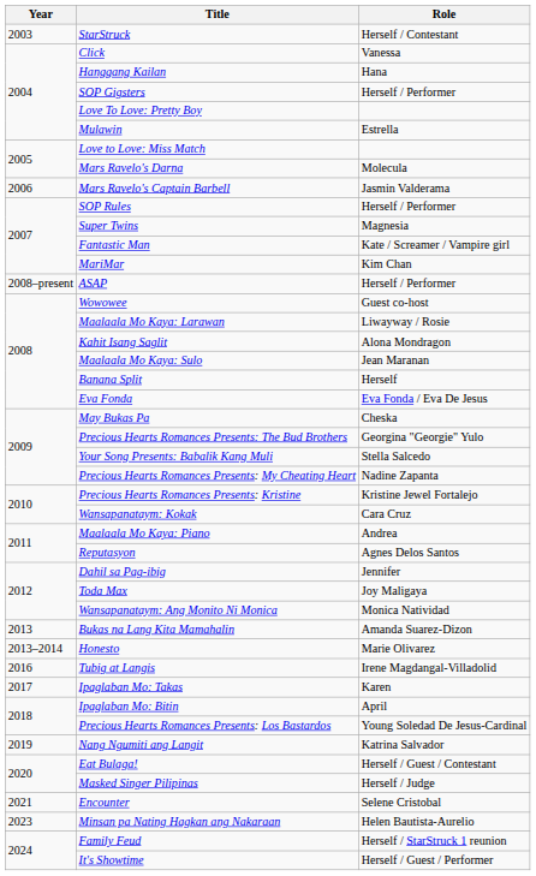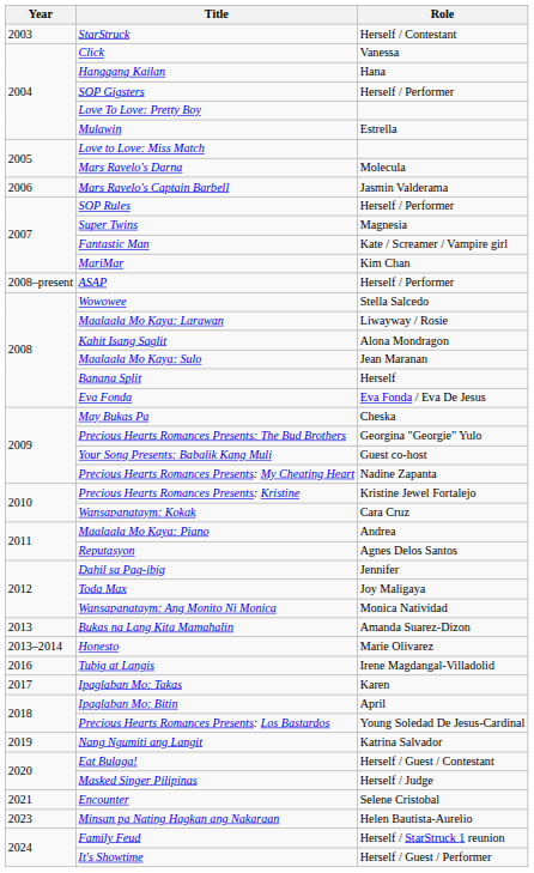 <table class="wikitable">
 <tr>
 <th>Year</th>
 <th>Title</th>
 <th>Role</th>
 </tr>
 <tr>
 <td>2003</td>
 <td><em><a href='#'>StarStruck</a></em></td>
 <td>Herself / Contestant</td>
 </tr>
 <tr>
 <td rowspan="5">2004</td>
 <td><em><a href='#'>Click</a></em></td>
 <td>Vanessa</td>
 </tr>
 <tr>
 <td><em><a href='#'>Hanggang Kailan</a></em></td>
 <td>Hana</td>
 </tr>
 <tr>
 <td><em><a href='#'>SOP Gigsters</a></em></td>
 <td>Herself / Performer</td>
 </tr>
 <tr>
 <td><em><a href='#'>Love To Love: Pretty Boy</a></em></td>
 </tr>
 <tr>
 <td><em><a href='#'>Mulawin</a></em></td>
 <td>Estrella</td>
 </tr>
 <tr>
 <td rowspan="2">2005</td>
 <td><em><a href='#'>Love to Love: Miss Match</a></em></td>
 </tr>
 <tr>
 <td><em><a href='#'>Mars Ravelo's Darna</a></em></td>
 <td>Molecula</td>
 </tr>
 <tr>
 <td>2006</td>
 <td><em><a href='#'>Mars Ravelo's Captain Barbell</a></em></td>
 <td>Jasmin Valderama</td>
 </tr>
 <tr>
 <td rowspan="4">2007</td>
 <td><em><a href='#'>SOP Rules</a></em></td>
 <td>Herself / Performer</td>
 </tr>
 <tr>
 <td><em><a href='#'>Super Twins</a></em></td>
 <td>Magnesia</td>
 </tr>
 <tr>
 <td><em><a href='#'>Fantastic Man</a></em></td>
 <td>Kate / Screamer / Vampire girl</td>
 </tr>
 <tr>
 <td><em><a href='#'>MariMar</a></em></td>
 <td>Kim Chan</td>
 </tr>
 <tr>
 <td>2008–present</td>
 <td><em><a href='#'>ASAP</a></em></td>
 <td>Herself / Performer</td>
 </tr>
 <tr>
 <td rowspan="6">2008</td>
 <td><em><a href='#'>Wowowee</a></em></td>
-<td>Guest co-host</td>
+<td>Stella Salcedo</td>
 </tr>
 <tr>
 <td><em><a href='#'>Maalaala Mo Kaya: Larawan</a></em></td>
 <td>Liwayway / Rosie</td>
 </tr>
 <tr>
 <td><em><a href='#'>Kahit Isang Saglit</a></em></td>
 <td>Alona Mondragon</td>
 </tr>
 <tr>
 <td><em><a href='#'>Maalaala Mo Kaya: Sulo</a></em></td>
 <td>Jean Maranan</td>
 </tr>
 <tr>
 <td><em><a href='#'>Banana Split</a></em></td>
 <td>Herself</td>
 </tr>
 <tr>
 <td><em><a href='#'>Eva Fonda</a></em></td>
 <td><a href='#'>Eva Fonda</a> / Eva De Jesus</td>
 </tr>
 <tr>
 <td rowspan="4">2009</td>
 <td><em><a href='#'>May Bukas Pa</a></em></td>
 <td>Cheska</td>
 </tr>
 <tr>
 <td><em><a href='#'>Precious Hearts Romances Presents: The Bud Brothers</a></em></td>
 <td>Georgina "Georgie" Yulo</td>
 </tr>
 <tr>
 <td><em><a href='#'>Your Song Presents: Babalik Kang Muli</a></em></td>
-<td>Stella Salcedo</td>
+<td>Guest co-host</td>
 </tr>
 <tr>
 <td><em><a href='#'>Precious Hearts Romances Presents</a>: <a href='#'>My Cheating Heart</a></em></td>
 <td>Nadine Zapanta</td>
 </tr>
 <tr>
 <td rowspan="2">2010</td>
 <td><em><a href='#'>Precious Hearts Romances Presents</a>: <a href='#'>Kristine</a></em></td>
 <td>Kristine Jewel Fortalejo</td>
 </tr>
 <tr>
 <td><em><a href='#'>Wansapanataym: Kokak</a></em></td>
 <td>Cara Cruz</td>
 </tr>
 <tr>
 <td rowspan="2">2011</td>
 <td><em><a href='#'>Maalaala Mo Kaya: Piano</a></em></td>
 <td>Andrea</td>
 </tr>
 <tr>
 <td><em><a href='#'>Reputasyon</a></em></td>
 <td>Agnes Delos Santos</td>
 </tr>
 <tr>
 <td rowspan="3">2012</td>
 <td><em><a href='#'>Dahil sa Pag-ibig</a></em></td>
 <td>Jennifer</td>
 </tr>
 <tr>
 <td><em><a href='#'>Toda Max</a></em></td>
 <td>Joy Maligaya</td>
 </tr>
 <tr>
 <td><em><a href='#'>Wansapanataym: Ang Monito Ni Monica</a></em></td>
 <td>Monica Natividad</td>
 </tr>
 <tr>
 <td>2013</td>
 <td><em><a href='#'>Bukas na Lang Kita Mamahalin</a></em></td>
 <td>Amanda Suarez-Dizon</td>
 </tr>
 <tr>
 <td>2013–2014</td>
 <td><em><a href='#'>Honesto</a></em></td>
 <td>Marie Olivarez</td>
 </tr>
 <tr>
 <td>2016</td>
 <td><em><a href='#'>Tubig at Langis</a></em></td>
 <td>Irene Magdangal-Villadolid</td>
 </tr>
 <tr>
 <td>2017</td>
 <td><em><a href='#'>Ipaglaban Mo: Takas</a></em></td>
 <td>Karen</td>
 </tr>
 <tr>
 <td rowspan="2">2018</td>
 <td><em><a href='#'>Ipaglaban Mo: Bitin</a></em></td>
 <td>April</td>
 </tr>
 <tr>
 <td><em><a href='#'>Precious Hearts Romances Presents</a>: <a href='#'>Los Bastardos</a></em></td>
 <td>Young Soledad De Jesus-Cardinal</td>
 </tr>
 <tr>
 <td>2019</td>
 <td><em><a href='#'>Nang Ngumiti ang Langit</a></em></td>
 <td>Katrina Salvador</td>
 </tr>
 <tr>
 <td rowspan="2">2020</td>
 <td><em><a href='#'>Eat Bulaga!</a></em></td>
 <td>Herself / Guest / Contestant</td>
 </tr>
 <tr>
 <td><em><a href='#'>Masked Singer Pilipinas</a></em></td>
 <td>Herself / Judge</td>
 </tr>
 <tr>
 <td>2021</td>
 <td><em><a href='#'>Encounter</a></em></td>
 <td>Selene Cristobal</td>
 </tr>
 <tr>
 <td>2023</td>
 <td><em><a href='#'>Minsan pa Nating Hagkan ang Nakaraan</a></em></td>
 <td>Helen Bautista-Aurelio</td>
 </tr>
 <tr>
 <td rowspan="2">2024</td>
 <td><em><a href='#'>Family Feud</a></em></td>
 <td>Herself / <a href='#'>StarStruck 1</a> reunion</td>
 </tr>
 <tr>
 <td><em><a href='#'>It's Showtime</a></em></td>
 <td>Herself / Guest / Performer</td>
 </tr>
 </table>
